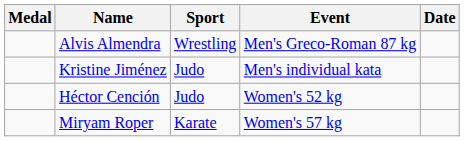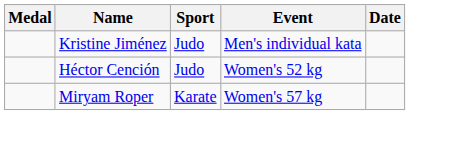 <table class="wikitable sortable" style="font-size:95%">
 <tr>
 <th>Medal</th>
 <th>Name</th>
 <th>Sport</th>
 <th>Event</th>
 <th>Date</th>
-</tr>
-<tr>
-<td></td>
-<td><a href='#'>Alvis Almendra</a></td>
-<td><a href='#'>Wrestling</a></td>
-<td><a href='#'>Men's Greco-Roman 87 kg</a></td>
-<td></td>
 </tr>
 <tr>
 <td></td>
 <td><a href='#'>Kristine Jiménez</a></td>
 <td><a href='#'>Judo</a></td>
 <td><a href='#'>Men's individual kata</a></td>
 <td></td>
 </tr>
 <tr>
 <td></td>
 <td><a href='#'>Héctor Cención</a></td>
 <td><a href='#'>Judo</a></td>
 <td><a href='#'>Women's 52 kg</a></td>
 <td></td>
 </tr>
 <tr>
 <td></td>
 <td><a href='#'>Miryam Roper</a></td>
 <td><a href='#'>Karate</a></td>
 <td><a href='#'>Women's 57 kg</a></td>
 <td></td>
 </tr>
 </table>
